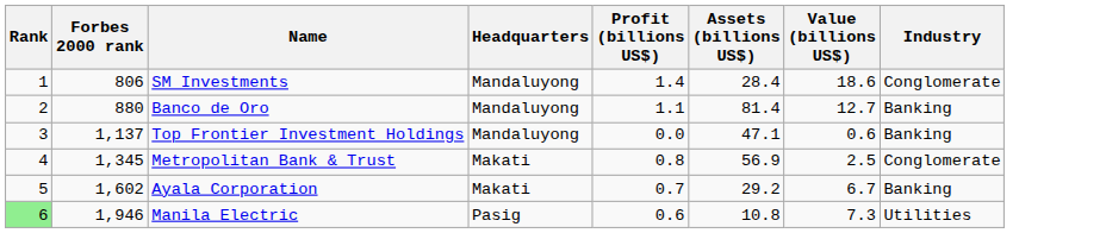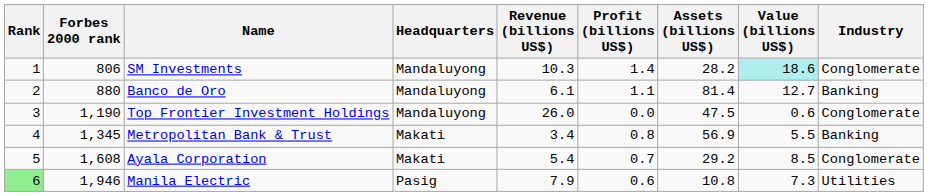 <table class="wikitable sortable" style="text-align:right;">
 <tr>
 <th align="center">Rank</th>
 <th align="center">Forbes <br>2000 rank</th>
 <th align="center">Name</th>
 <th align="center">Headquarters</th>
+<th align="center">Revenue<br>(billions <br>US$)</th>
 <th align="center">Profit<br>(billions <br>US$)</th>
 <th align="center">Assets<br>(billions <br>US$)</th>
 <th align="center">Value<br>(billions <br>US$)</th>
 <th align="center">Industry</th>
 </tr>
 <tr>
 <td>1</td>
 <td>806</td>
 <td align="left"><a href='#'>SM Investments</a></td>
 <td align="left">Mandaluyong</td>
+<td>10.3</td>
 <td>1.4</td>
-<td>28.4</td>
-<td>18.6</td>
+<td>28.2</td>
+<td style="background: paleturquoise;">18.6</td>
 <td align="left">Conglomerate</td>
 </tr>
 <tr>
 <td>2</td>
 <td>880</td>
 <td align="left"><a href='#'>Banco de Oro</a></td>
 <td align="left">Mandaluyong</td>
+<td>6.1</td>
 <td>1.1</td>
 <td>81.4</td>
 <td>12.7</td>
 <td align="left">Banking</td>
 </tr>
 <tr>
 <td>3</td>
-<td>1,137</td>
+<td>1,190</td>
 <td align="left"><a href='#'>Top Frontier Investment Holdings</a></td>
 <td align="left">Mandaluyong</td>
+<td>26.0</td>
 <td>0.0</td>
-<td>47.1</td>
+<td>47.5</td>
 <td>0.6</td>
-<td align="left">Banking</td>
+<td align="left">Conglomerate</td>
 </tr>
 <tr>
 <td>4</td>
 <td>1,345</td>
 <td align="left"><a href='#'>Metropolitan Bank & Trust</a></td>
 <td align="left">Makati</td>
+<td>3.4</td>
 <td>0.8</td>
 <td>56.9</td>
-<td>2.5</td>
-<td align="left">Conglomerate</td>
+<td>5.5</td>
+<td align="left">Banking</td>
 </tr>
 <tr>
 <td>5</td>
-<td>1,602</td>
+<td>1,608</td>
 <td align="left"><a href='#'>Ayala Corporation</a></td>
 <td align="left">Makati</td>
+<td>5.4</td>
 <td>0.7</td>
 <td>29.2</td>
-<td>6.7</td>
-<td align="left">Banking</td>
+<td>8.5</td>
+<td align="left">Conglomerate</td>
 </tr>
 <tr>
 <td style="background: lightgreen;">6</td>
 <td>1,946</td>
 <td align="left"><a href='#'>Manila Electric</a></td>
 <td align="left">Pasig</td>
+<td>7.9</td>
 <td>0.6</td>
 <td>10.8</td>
 <td>7.3</td>
 <td align="left">Utilities</td>
 </tr>
 </table>
